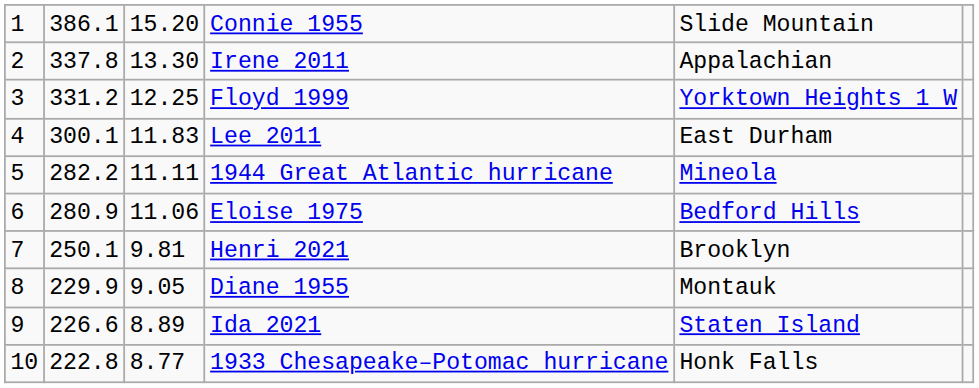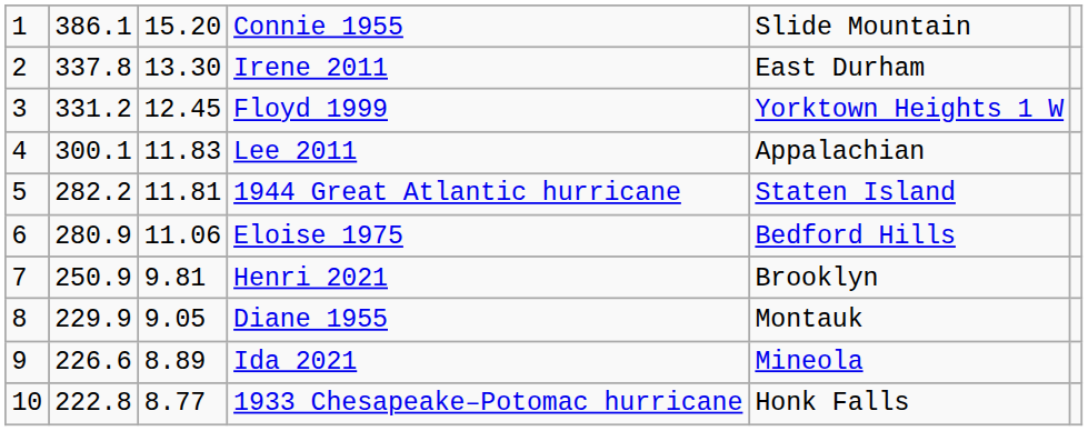 <table class="wikitable">
 <tr>
 <td>1</td>
 <td>386.1</td>
 <td>15.20</td>
 <td><a href='#'>Connie 1955</a></td>
 <td>Slide Mountain</td>
 <td></td>
 </tr>
 <tr>
 <td>2</td>
 <td>337.8</td>
 <td>13.30</td>
 <td><a href='#'>Irene 2011</a></td>
-<td>Appalachian</td>
+<td>East Durham</td>
 <td></td>
 </tr>
 <tr>
 <td>3</td>
 <td>331.2</td>
-<td>12.25</td>
+<td>12.45</td>
 <td><a href='#'>Floyd 1999</a></td>
 <td><a href='#'>Yorktown Heights 1 W</a></td>
 <td></td>
 </tr>
 <tr>
 <td>4</td>
 <td>300.1</td>
 <td>11.83</td>
 <td><a href='#'>Lee 2011</a></td>
-<td>East Durham</td>
+<td>Appalachian</td>
 <td></td>
 </tr>
 <tr>
 <td>5</td>
 <td>282.2</td>
-<td>11.11</td>
+<td>11.81</td>
 <td><a href='#'>1944 Great Atlantic hurricane</a></td>
-<td><a href='#'>Mineola</a></td>
+<td><a href='#'>Staten Island</a></td>
 <td></td>
 </tr>
 <tr>
 <td>6</td>
 <td>280.9</td>
 <td>11.06</td>
 <td><a href='#'>Eloise 1975</a></td>
 <td><a href='#'>Bedford Hills</a></td>
 <td></td>
 </tr>
 <tr>
 <td>7</td>
-<td>250.1</td>
+<td>250.9</td>
 <td>9.81</td>
 <td><a href='#'>Henri 2021</a></td>
 <td>Brooklyn</td>
 <td></td>
 </tr>
 <tr>
 <td>8</td>
 <td>229.9</td>
 <td>9.05</td>
 <td><a href='#'>Diane 1955</a></td>
 <td>Montauk</td>
 <td></td>
 </tr>
 <tr>
 <td>9</td>
 <td>226.6</td>
 <td>8.89</td>
 <td><a href='#'>Ida 2021</a></td>
-<td><a href='#'>Staten Island</a></td>
+<td><a href='#'>Mineola</a></td>
 <td></td>
 </tr>
 <tr>
 <td>10</td>
 <td>222.8</td>
 <td>8.77</td>
 <td><a href='#'>1933 Chesapeake–Potomac hurricane</a></td>
 <td>Honk Falls</td>
 <td></td>
 </tr>
 </table>
